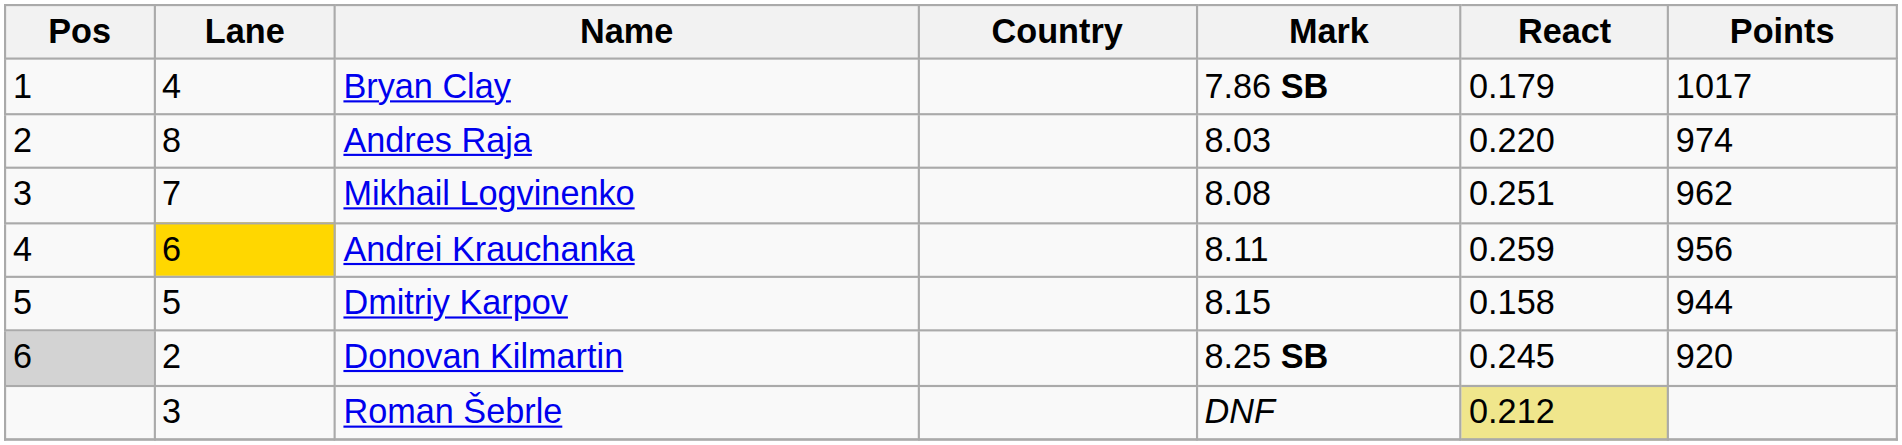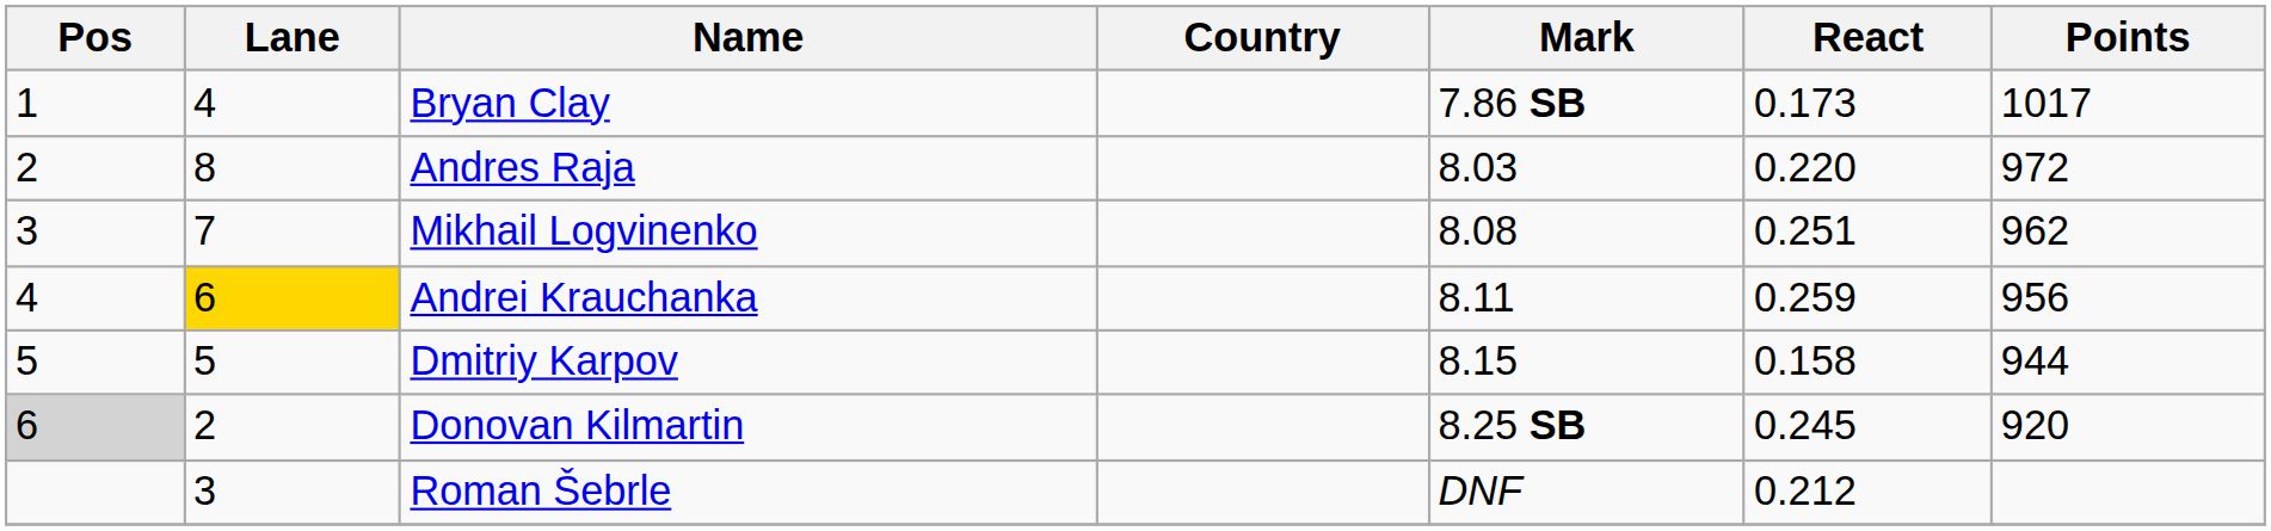 <table class="wikitable" width=70%>
 <tr>
 <th>Pos</th>
 <th>Lane</th>
 <th>Name</th>
 <th>Country</th>
 <th>Mark</th>
 <th>React</th>
 <th>Points</th>
 </tr>
 <tr>
 <td>1</td>
 <td>4</td>
 <td><a href='#'>Bryan Clay</a></td>
 <td></td>
 <td>7.86 <strong>SB</strong></td>
-<td>0.179</td>
+<td>0.173</td>
 <td>1017</td>
 </tr>
 <tr>
 <td>2</td>
 <td>8</td>
 <td><a href='#'>Andres Raja</a></td>
 <td></td>
 <td>8.03</td>
 <td>0.220</td>
-<td>974</td>
+<td>972</td>
 </tr>
 <tr>
 <td>3</td>
 <td>7</td>
 <td><a href='#'>Mikhail Logvinenko</a></td>
 <td></td>
 <td>8.08</td>
 <td>0.251</td>
 <td>962</td>
 </tr>
 <tr>
 <td>4</td>
 <td style="background: gold;">6</td>
 <td><a href='#'>Andrei Krauchanka</a></td>
 <td></td>
 <td>8.11</td>
 <td>0.259</td>
 <td>956</td>
 </tr>
 <tr>
 <td>5</td>
 <td>5</td>
 <td><a href='#'>Dmitriy Karpov</a></td>
 <td></td>
 <td>8.15</td>
 <td>0.158</td>
 <td>944</td>
 </tr>
 <tr>
 <td style="background: lightgrey;">6</td>
 <td>2</td>
 <td><a href='#'>Donovan Kilmartin</a></td>
 <td></td>
 <td>8.25 <strong>SB</strong></td>
 <td>0.245</td>
 <td>920</td>
 </tr>
 <tr>
 <td></td>
 <td>3</td>
 <td><a href='#'>Roman Šebrle</a></td>
 <td></td>
 <td><em>DNF</em></td>
-<td style="background: khaki;">0.212</td>
+<td>0.212</td>
 <td></td>
 </tr>
 <tr>
 </tr>
 </table>
